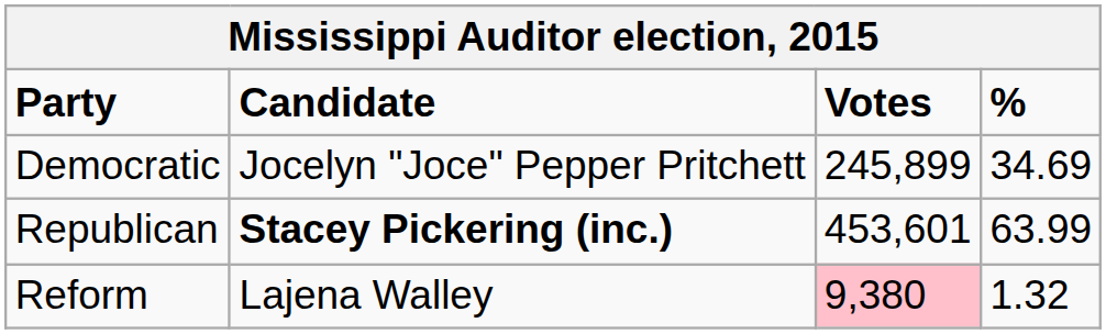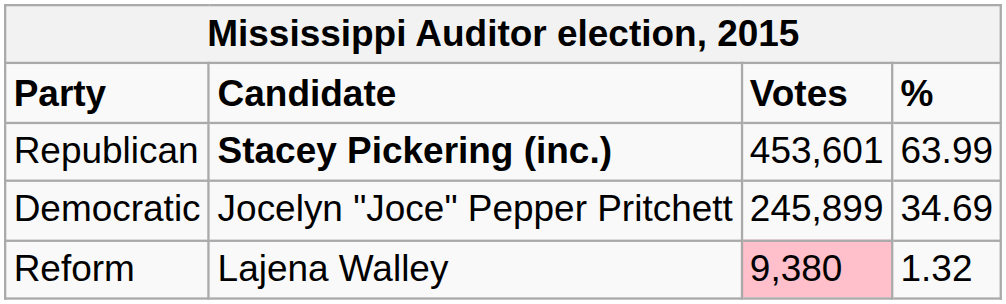 <table class="wikitable">
 <tr>
 <th colspan="4">Mississippi Auditor election, 2015</th>
 </tr>
 <tr>
 <td><strong>Party</strong></td>
 <td><strong>Candidate</strong></td>
 <td><strong>Votes</strong></td>
 <td><strong>%</strong></td>
 </tr>
 <tr>
+<td>Republican</td>
+<td><strong>Stacey Pickering (inc.)</strong></td>
+<td>453,601</td>
+<td>63.99</td>
+</tr>
+<tr>
 <td>Democratic</td>
 <td>Jocelyn "Joce" Pepper Pritchett</td>
 <td>245,899</td>
 <td>34.69</td>
-</tr>
-<tr>
-<td>Republican</td>
-<td><strong>Stacey Pickering (inc.)</strong></td>
-<td>453,601</td>
-<td>63.99</td>
 </tr>
 <tr>
 <td>Reform</td>
 <td>Lajena Walley</td>
 <td style="background: pink;">9,380</td>
 <td>1.32</td>
 </tr>
 </table>
